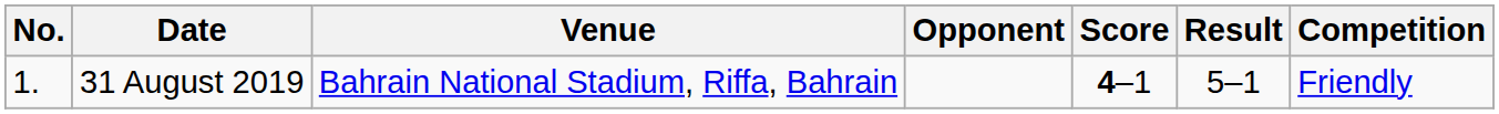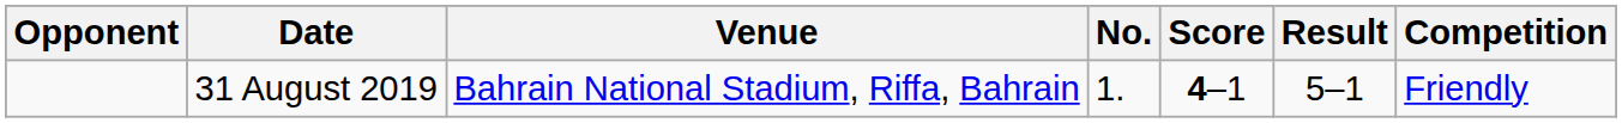 <table class="wikitable">
 <tr>
-<th>No.</th>
+<th>Opponent</th>
 <th>Date</th>
 <th>Venue</th>
-<th>Opponent</th>
+<th>No.</th>
 <th>Score</th>
 <th>Result</th>
 <th>Competition</th>
 </tr>
 <tr>
-<td>1.</td>
+<td></td>
 <td>31 August 2019</td>
 <td><a href='#'>Bahrain National Stadium</a>, <a href='#'>Riffa</a>, <a href='#'>Bahrain</a></td>
-<td></td>
+<td>1.</td>
 <td align=center><strong>4</strong>–1</td>
 <td align=center>5–1</td>
 <td><a href='#'>Friendly</a></td>
 </tr>
 </table>
